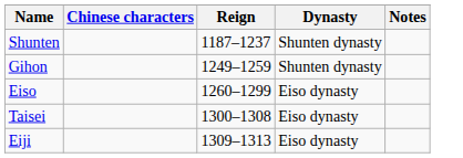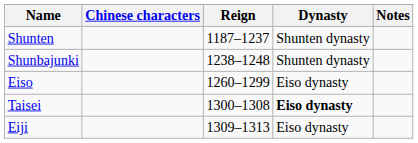 <table class="wikitable">
 <tr>
 </tr>
 <tr>
 <th>Name</th>
 <th><a href='#'>Chinese characters</a></th>
 <th>Reign</th>
 <th>Dynasty</th>
 <th>Notes</th>
 </tr>
 <tr>
 <td><a href='#'>Shunten</a></td>
 <td></td>
 <td>1187–1237</td>
 <td>Shunten dynasty</td>
 <td></td>
 </tr>
 <tr>
-<td><a href='#'>Gihon</a></td>
+<td><a href='#'>Shunbajunki</a></td>
 <td></td>
-<td>1249–1259</td>
+<td>1238–1248</td>
 <td>Shunten dynasty</td>
 <td></td>
 </tr>
 <tr>
 <td><a href='#'>Eiso</a></td>
 <td></td>
 <td>1260–1299</td>
 <td>Eiso dynasty</td>
 <td></td>
 </tr>
 <tr>
 <td><a href='#'>Taisei</a></td>
 <td></td>
 <td>1300–1308</td>
-<td>Eiso dynasty</td>
+<td><strong>Eiso dynasty</strong></td>
 <td></td>
 </tr>
 <tr>
 <td><a href='#'>Eiji</a></td>
 <td></td>
 <td>1309–1313</td>
 <td>Eiso dynasty</td>
 <td></td>
 </tr>
 </table>
